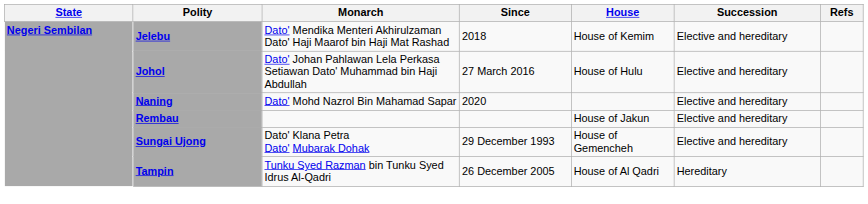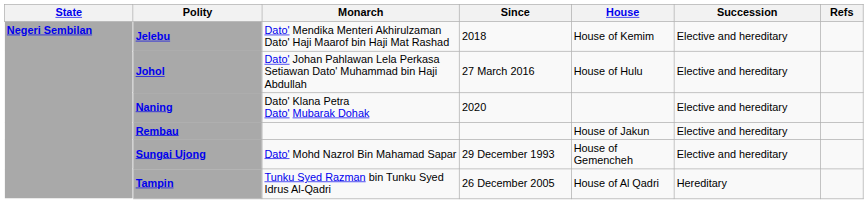 <table class="wikitable" width="100%">
 <tr>
 <th width="15%"><a href='#'>State</a></th>
 <th width="15%">Polity</th>
 <th width="23%">Monarch</th>
 <th width="13%">Since</th>
 <th width="12%"><a href='#'>House</a></th>
 <th width="17%">Succession</th>
 <th width="5%">Refs</th>
 </tr>
 <tr>
 <td bgcolor="#A9A9A9" rowspan="6" style="vertical-align: top; border-color: white;"> <strong><a href='#'>Negeri Sembilan</a></strong></td>
 <td bgcolor="#A9A9A9"><strong><a href='#'><span>Jelebu</span></a></strong></td>
 <td><a href='#'>Dato'</a> Mendika Menteri Akhirulzaman<br>Dato' Haji Maarof bin Haji Mat Rashad</td>
 <td>2018</td>
 <td>House of Kemim</td>
 <td>Elective and hereditary </td>
 <td align="center"></td>
 </tr>
 <tr>
 <td bgcolor="#A9A9A9"><strong><a href='#'><span>Johol</span></a></strong></td>
 <td><a href='#'>Dato'</a> Johan Pahlawan Lela Perkasa Setiawan Dato' Muhammad bin Haji Abdullah</td>
 <td>27 March 2016</td>
 <td>House of Hulu</td>
 <td>Elective and hereditary </td>
 <td align="center"></td>
 </tr>
 <tr>
 <td bgcolor="#A9A9A9"><strong><a href='#'><span>Naning</span></a></strong> </td>
-<td><a href='#'>Dato'</a> Mohd Nazrol Bin Mahamad Sapar</td>
+<td>Dato' Klana Petra<br><a href='#'>Dato'</a> <a href='#'>Mubarak Dohak</a></td>
 <td>2020</td>
 <td></td>
 <td>Elective and hereditary</td>
 <td align="center"></td>
 </tr>
 <tr>
 <td bgcolor="#A9A9A9"><strong><a href='#'><span>Rembau</span></a></strong></td>
 <td></td>
 <td></td>
 <td>House of Jakun</td>
 <td>Elective and hereditary </td>
 <td align="center"></td>
 </tr>
 <tr>
 <td bgcolor="#A9A9A9"><strong><a href='#'><span>Sungai Ujong</span></a></strong></td>
-<td>Dato' Klana Petra<br><a href='#'>Dato'</a> <a href='#'>Mubarak Dohak</a></td>
+<td><a href='#'>Dato'</a> Mohd Nazrol Bin Mahamad Sapar</td>
 <td>29 December 1993</td>
 <td>House of Gemencheh</td>
 <td>Elective and hereditary </td>
 <td align="center"></td>
 </tr>
 <tr>
 <td bgcolor="#A9A9A9"><strong><a href='#'><span>Tampin</span></a></strong></td>
 <td><a href='#'>Tunku Syed Razman</a> bin Tunku Syed Idrus Al-Qadri</td>
 <td>26 December 2005</td>
 <td>House of Al Qadri</td>
 <td>Hereditary </td>
 <td align="center"></td>
 </tr>
 </table>
